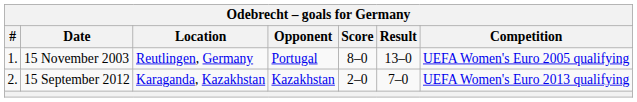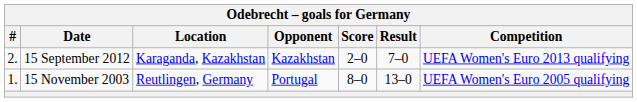 <table class="wikitable">
 <tr>
 <th colspan="7"><strong>Odebrecht – goals for Germany</strong></th>
 </tr>
 <tr>
 <th>#</th>
 <th>Date</th>
 <th>Location</th>
 <th>Opponent</th>
 <th>Score</th>
 <th>Result</th>
 <th>Competition</th>
 </tr>
 <tr>
+<td align=center>2.</td>
+<td>15 September 2012</td>
+<td><a href='#'>Karaganda</a>, <a href='#'>Kazakhstan</a></td>
+<td> <a href='#'>Kazakhstan</a></td>
+<td align=center>2–0</td>
+<td align=center>7–0</td>
+<td><a href='#'>UEFA Women's Euro 2013 qualifying</a></td>
+</tr>
+<tr>
 <td align=center>1.</td>
 <td>15 November 2003</td>
 <td><a href='#'>Reutlingen</a>, <a href='#'>Germany</a></td>
 <td> <a href='#'>Portugal</a></td>
 <td align=center>8–0</td>
 <td align=center>13–0</td>
 <td><a href='#'>UEFA Women's Euro 2005 qualifying</a></td>
 </tr>
 <tr>
-<td align=center>2.</td>
-<td>15 September 2012</td>
-<td><a href='#'>Karaganda</a>, <a href='#'>Kazakhstan</a></td>
-<td> <a href='#'>Kazakhstan</a></td>
-<td align=center>2–0</td>
-<td align=center>7–0</td>
-<td><a href='#'>UEFA Women's Euro 2013 qualifying</a></td>
-</tr>
-<tr>
 <th colspan="7"></th>
 </tr>
 </table>
